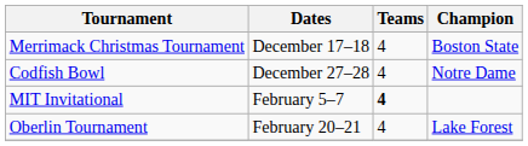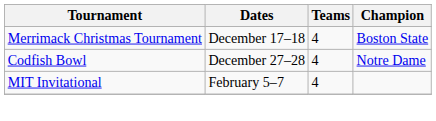 <table class="wikitable">
 <tr>
 <th>Tournament</th>
 <th>Dates</th>
 <th>Teams</th>
 <th>Champion</th>
 </tr>
 <tr>
 <td><a href='#'>Merrimack Christmas Tournament</a></td>
 <td>December 17–18</td>
 <td>4</td>
 <td><a href='#'>Boston State</a></td>
 </tr>
 <tr>
 <td><a href='#'>Codfish Bowl</a></td>
 <td>December 27–28</td>
 <td>4</td>
 <td><a href='#'>Notre Dame</a></td>
 </tr>
 <tr>
 <td><a href='#'>MIT Invitational</a></td>
 <td>February 5–7</td>
-<td><strong>4</strong></td>
+<td>4</td>
 <td></td>
-</tr>
-<tr>
-<td><a href='#'>Oberlin Tournament</a></td>
-<td>February 20–21</td>
-<td>4</td>
-<td><a href='#'>Lake Forest</a></td>
 </tr>
 <tr>
 </tr>
 </table>
